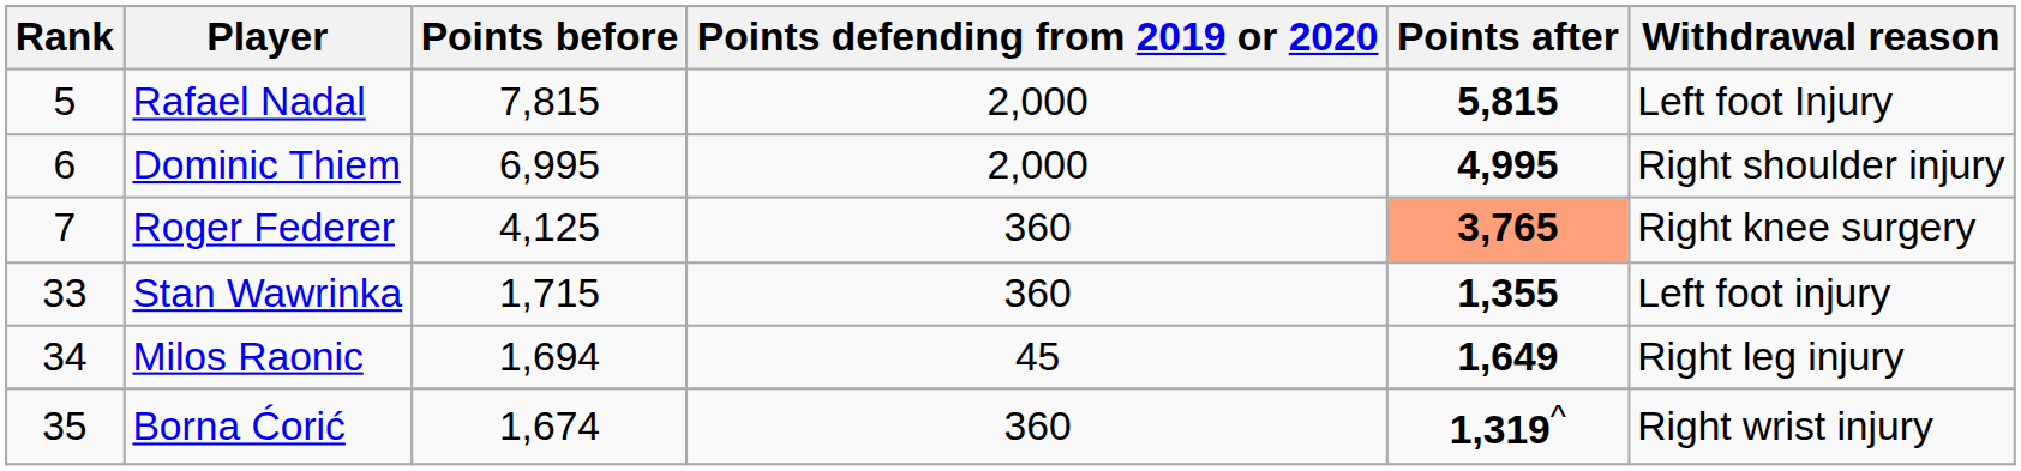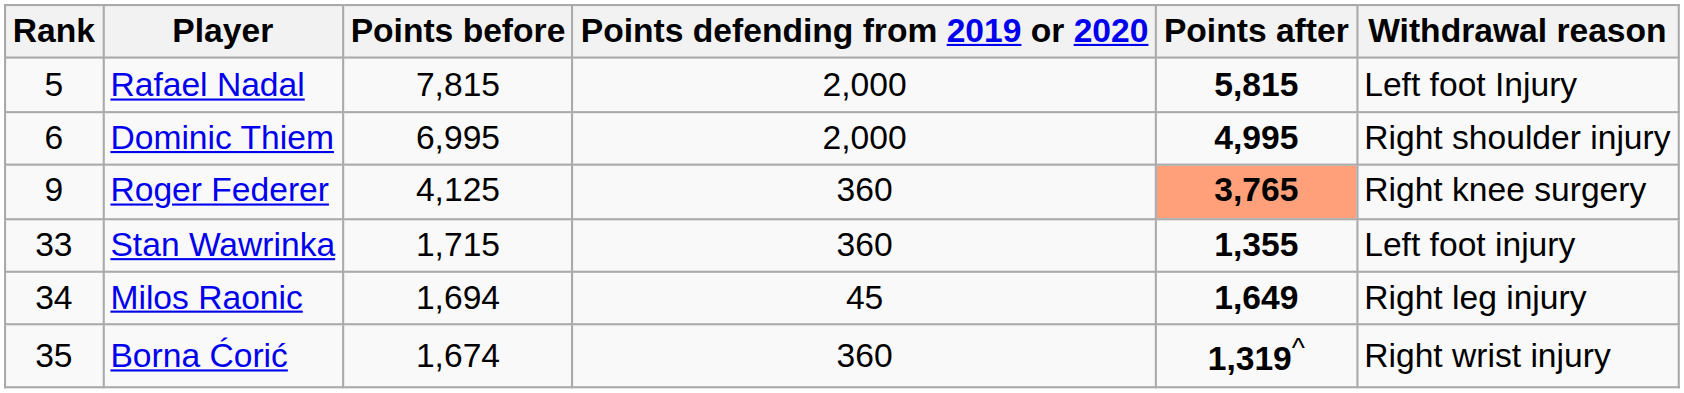 <table class="wikitable sortable">
 <tr>
 <th>Rank</th>
 <th>Player</th>
 <th>Points before</th>
 <th>Points defending from <a href='#'>2019</a> or <a href='#'>2020</a></th>
 <th>Points after</th>
 <th>Withdrawal reason</th>
 </tr>
 <tr>
 <td style="text-align:center;">5</td>
 <td> <a href='#'>Rafael Nadal</a></td>
 <td style="text-align:center;">7,815</td>
 <td style="text-align:center;">2,000</td>
 <td style="text-align:center;"><strong>5,815</strong></td>
 <td>Left foot Injury</td>
 </tr>
 <tr>
 <td style="text-align:center;">6</td>
 <td> <a href='#'>Dominic Thiem</a></td>
 <td style="text-align:center;">6,995</td>
 <td style="text-align:center;">2,000</td>
 <td style="text-align:center;"><strong>4,995</strong></td>
 <td>Right shoulder injury</td>
 </tr>
 <tr>
-<td style="text-align:center;">7</td>
+<td style="text-align:center;">9</td>
 <td> <a href='#'>Roger Federer</a></td>
 <td style="text-align:center;">4,125</td>
 <td style="text-align:center;">360</td>
 <td style="background: lightsalmon; text-align:center;"><strong>3,765</strong></td>
 <td>Right knee surgery</td>
 </tr>
 <tr>
 <td style="text-align:center;">33</td>
 <td> <a href='#'>Stan Wawrinka</a></td>
 <td style="text-align:center;">1,715 </td>
 <td style="text-align:center;">360</td>
 <td style="text-align:center;"><strong>1,355</strong></td>
 <td>Left foot injury</td>
 </tr>
 <tr>
 <td style="text-align:center;">34</td>
 <td> <a href='#'>Milos Raonic</a></td>
 <td style="text-align:center;">1,694</td>
 <td style="text-align:center;">45</td>
 <td style="text-align:center;"><strong>1,649</strong></td>
 <td>Right leg injury</td>
 </tr>
 <tr>
 <td style="text-align:center;">35</td>
 <td> <a href='#'>Borna Ćorić</a></td>
 <td style="text-align:center;">1,674</td>
 <td style="text-align:center;">360</td>
 <td style="text-align:center;"><strong>1,319</strong><sup>^</sup></td>
 <td>Right wrist injury</td>
 </tr>
 </table>
